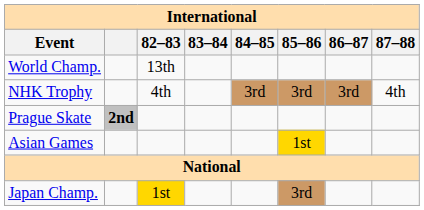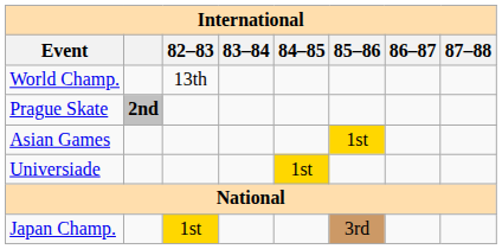 <table class="wikitable" style="text-align:center">
 <tr>
 <th style="background-color: #ffdead; " colspan=8 align=center>International</th>
 </tr>
 <tr>
 <th>Event</th>
 <th></th>
 <th>82–83</th>
 <th>83–84</th>
 <th>84–85</th>
 <th>85–86</th>
 <th>86–87</th>
 <th>87–88</th>
 </tr>
 <tr>
 <td align=left><a href='#'>World Champ.</a></td>
 <td></td>
 <td>13th</td>
 <td></td>
 <td></td>
 <td></td>
 <td></td>
 </tr>
 <tr>
-<td align=left><a href='#'>NHK Trophy</a></td>
-<td></td>
-<td>4th</td>
-<td></td>
-<td bgcolor=cc9966>3rd</td>
-<td bgcolor=cc9966>3rd</td>
-<td bgcolor=cc9966>3rd</td>
-<td>4th</td>
-</tr>
-<tr>
 <td align=left><a href='#'>Prague Skate</a></td>
 <td bgcolor=silver><strong>2nd</strong></td>
 <td></td>
 <td></td>
 <td></td>
 <td></td>
 <td></td>
 <td></td>
 </tr>
 <tr>
 <td align=left><a href='#'>Asian Games</a></td>
 <td></td>
 <td></td>
 <td></td>
 <td></td>
 <td bgcolor=gold>1st</td>
 <td></td>
 <td></td>
 </tr>
 <tr>
+<td align=left><a href='#'>Universiade</a></td>
+<td></td>
+<td></td>
+<td></td>
+<td bgcolor=gold>1st</td>
+<td></td>
+<td></td>
+<td></td>
+</tr>
+<tr>
 <th style="background-color: #ffdead; " colspan=8 align=center>National</th>
 </tr>
 <tr>
 <td align=left><a href='#'>Japan Champ.</a></td>
 <td></td>
 <td bgcolor=gold>1st</td>
 <td></td>
 <td></td>
 <td bgcolor=cc9966>3rd</td>
 <td></td>
 <td></td>
 </tr>
 </table>
